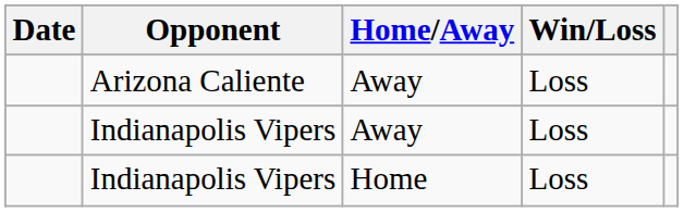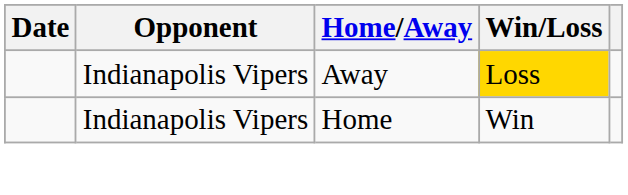 <table class="wikitable">
 <tr>
 <th>Date</th>
 <th>Opponent</th>
 <th><a href='#'>Home</a>/<a href='#'>Away</a></th>
 <th>Win/Loss</th>
 <th></th>
 </tr>
 <tr>
 <td></td>
-<td>Arizona Caliente</td>
-<td>Away</td>
-<td>Loss</td>
-<td></td>
-</tr>
-<tr>
-<td></td>
 <td>Indianapolis Vipers</td>
 <td>Away</td>
-<td>Loss</td>
+<td style="background: gold;">Loss</td>
 <td></td>
 </tr>
 <tr>
 <td></td>
 <td>Indianapolis Vipers</td>
 <td>Home</td>
-<td>Loss</td>
+<td>Win</td>
 <td></td>
 </tr>
 </table>
